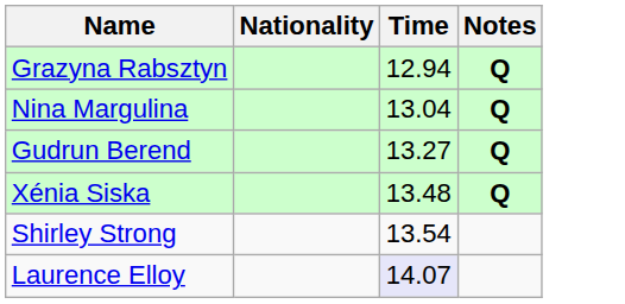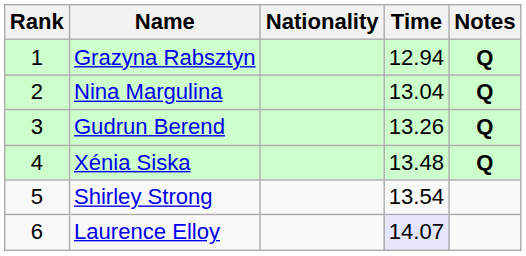 <table class="wikitable sortable" style="text-align:center">
 <tr>
+<th>Rank</th>
 <th>Name</th>
 <th>Nationality</th>
 <th>Time</th>
 <th>Notes</th>
 </tr>
 <tr bgcolor=ccffcc>
+<td>1</td>
 <td align=left><a href='#'>Grazyna Rabsztyn</a></td>
 <td align=left></td>
 <td>12.94</td>
 <td><strong>Q</strong></td>
 </tr>
 <tr bgcolor=ccffcc>
+<td>2</td>
 <td align=left><a href='#'>Nina Margulina</a></td>
 <td align=left></td>
 <td>13.04</td>
 <td><strong>Q</strong></td>
 </tr>
 <tr bgcolor=ccffcc>
+<td>3</td>
 <td align=left><a href='#'>Gudrun Berend</a></td>
 <td align=left></td>
-<td>13.27</td>
+<td>13.26</td>
 <td><strong>Q</strong></td>
 </tr>
 <tr bgcolor=ccffcc>
+<td>4</td>
 <td align=left><a href='#'>Xénia Siska</a></td>
 <td align=left></td>
 <td>13.48</td>
 <td><strong>Q</strong></td>
 </tr>
 <tr>
+<td>5</td>
 <td align=left><a href='#'>Shirley Strong</a></td>
 <td align=left></td>
 <td>13.54</td>
 <td></td>
 </tr>
 <tr>
+<td>6</td>
 <td align=left><a href='#'>Laurence Elloy</a></td>
 <td align=left></td>
 <td style="background: lavender;">14.07</td>
 <td></td>
 </tr>
 </table>
